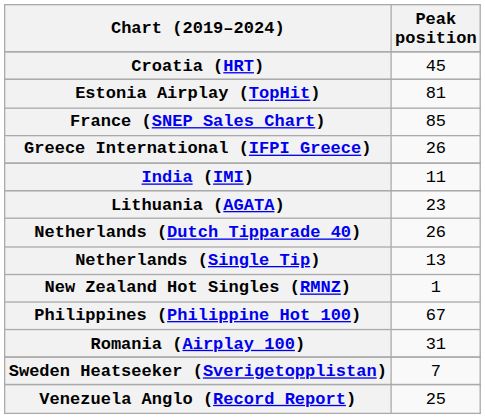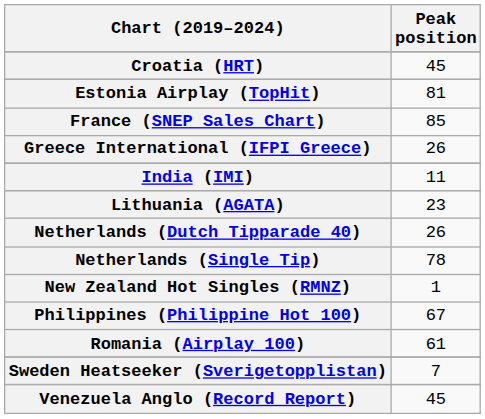 <table class="wikitable sortable plainrowheaders" style="text-align:center">
 <tr>
 <th scope="col">Chart (2019–2024)</th>
 <th scope="col">Peak<br>position</th>
 </tr>
 <tr>
 </tr>
 <tr>
 </tr>
 <tr>
 </tr>
 <tr>
 </tr>
 <tr>
 <th scope="row">Croatia (<a href='#'>HRT</a>)</th>
 <td>45</td>
 </tr>
 <tr>
 </tr>
 <tr>
 <th scope="row">Estonia Airplay (<a href='#'>TopHit</a>)</th>
 <td>81</td>
 </tr>
 <tr>
 <th scope="row">France (<a href='#'>SNEP Sales Chart</a>)</th>
 <td align="center">85</td>
 </tr>
 <tr>
 <th scope="row">Greece International (<a href='#'>IFPI Greece</a>)</th>
 <td>26</td>
 </tr>
 <tr>
 </tr>
 <tr>
 <th scope="row"><a href='#'>India</a> (<a href='#'>IMI</a>)</th>
 <td>11</td>
 </tr>
 <tr>
 </tr>
 <tr>
 <th scope="row">Lithuania (<a href='#'>AGATA</a>)</th>
 <td>23</td>
 </tr>
 <tr>
 <th scope="row">Netherlands (<a href='#'>Dutch Tipparade 40</a>)</th>
 <td>26</td>
 </tr>
 <tr>
 <th scope="row">Netherlands (<a href='#'>Single Tip</a>)</th>
-<td>13</td>
+<td>78</td>
 </tr>
 <tr>
 <th scope="row">New Zealand Hot Singles (<a href='#'>RMNZ</a>)</th>
 <td>1</td>
 </tr>
 <tr>
 <th scope="row">Philippines (<a href='#'>Philippine Hot 100</a>) </th>
 <td>67</td>
 </tr>
 <tr>
 <th scope="row">Romania (<a href='#'>Airplay 100</a>)</th>
-<td>31</td>
+<td>61</td>
 </tr>
 <tr>
 </tr>
 <tr>
 </tr>
 <tr>
 <th scope="row">Sweden Heatseeker (<a href='#'>Sverigetopplistan</a>)</th>
 <td>7</td>
 </tr>
 <tr>
 </tr>
 <tr>
 </tr>
 <tr>
 </tr>
 <tr>
 <th scope="row">Venezuela Anglo (<a href='#'>Record Report</a>)</th>
-<td>25</td>
+<td>45</td>
 </tr>
 </table>
